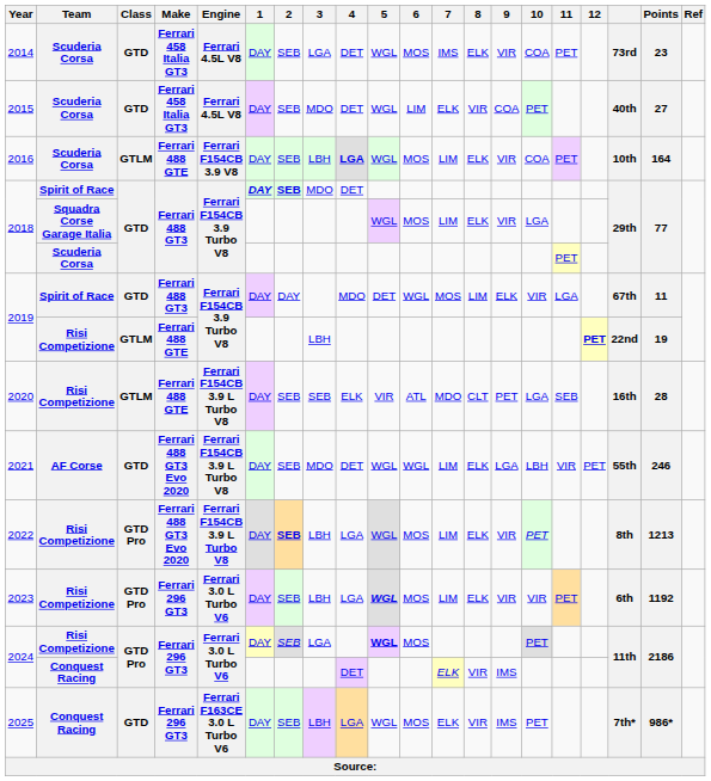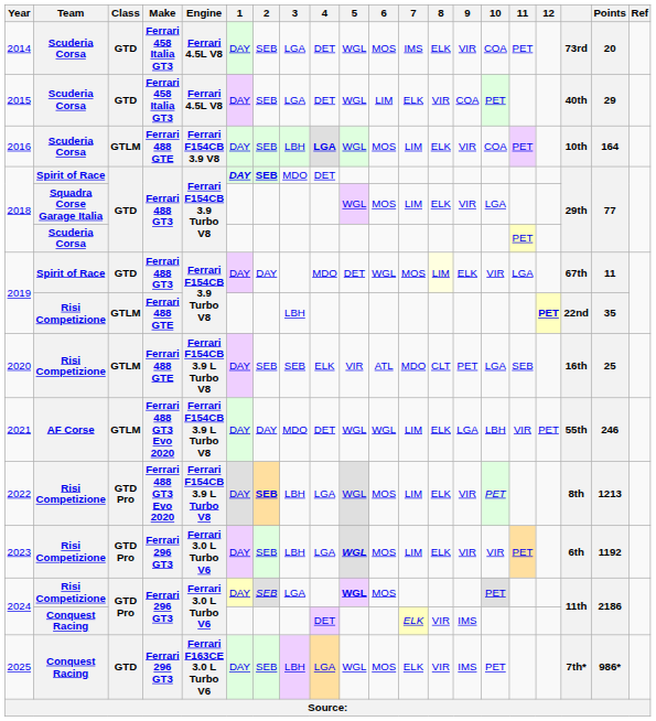 <table class="wikitable" style="text-align:center; font-size:90%">
 <tr>
 <th>Year</th>
 <th>Team</th>
 <th>Class</th>
 <th>Make</th>
 <th>Engine</th>
 <th>1</th>
 <th>2</th>
 <th>3</th>
 <th>4</th>
 <th>5</th>
 <th>6</th>
 <th>7</th>
 <th>8</th>
 <th>9</th>
 <th>10</th>
 <th>11</th>
 <th>12</th>
 <th></th>
 <th>Points</th>
 <th>Ref</th>
 </tr>
 <tr>
 <td><a href='#'>2014</a></td>
 <th><a href='#'>Scuderia Corsa</a></th>
 <th>GTD</th>
 <th><a href='#'>Ferrari 458 Italia GT3</a></th>
 <th><a href='#'>Ferrari</a> 4.5L V8</th>
 <td style="background:#DFFFDF;"><a href='#'>DAY</a><br></td>
 <td><a href='#'>SEB</a></td>
 <td><a href='#'>LGA</a></td>
 <td><a href='#'>DET</a></td>
 <td><a href='#'>WGL</a></td>
 <td><a href='#'>MOS</a></td>
 <td><a href='#'>IMS</a></td>
 <td><a href='#'>ELK</a></td>
 <td><a href='#'>VIR</a></td>
 <td><a href='#'>COA</a></td>
 <td><a href='#'>PET</a></td>
 <td></td>
 <th>73rd</th>
-<th>23</th>
+<th>20</th>
 <td></td>
 </tr>
 <tr>
 <td><a href='#'>2015</a></td>
 <th><a href='#'>Scuderia Corsa</a></th>
 <th>GTD</th>
 <th><a href='#'>Ferrari 458 Italia GT3</a></th>
 <th><a href='#'>Ferrari</a> 4.5L V8</th>
 <td style="background:#EFCFFF;"><a href='#'>DAY</a><br></td>
 <td><a href='#'>SEB</a></td>
-<td><a href='#'>MDO</a></td>
+<td><a href='#'>LGA</a></td>
 <td><a href='#'>DET</a></td>
 <td><a href='#'>WGL</a></td>
 <td><a href='#'>LIM</a></td>
 <td><a href='#'>ELK</a></td>
 <td><a href='#'>VIR</a></td>
 <td><a href='#'>COA</a></td>
 <td style="background:#DFFFDF;"><a href='#'>PET</a><br></td>
 <td></td>
 <td></td>
 <th>40th</th>
-<th>27</th>
+<th>29</th>
 <td></td>
 </tr>
 <tr>
 <td><a href='#'>2016</a></td>
 <th><a href='#'>Scuderia Corsa</a></th>
 <th>GTLM</th>
 <th><a href='#'>Ferrari 488 GTE</a></th>
 <th><a href='#'>Ferrari F154CB</a> 3.9 V8</th>
 <td style="background:#DFFFDF;"><a href='#'>DAY</a><br></td>
 <td style="background:#DFFFDF;"><a href='#'>SEB</a><br></td>
 <td style="background:#DFFFDF;"><a href='#'>LBH</a><br></td>
 <td style="background:#DFDFDF;"><strong><a href='#'>LGA</a></strong><br></td>
 <td style="background:#DFFFDF;"><a href='#'>WGL</a><br></td>
 <td><a href='#'>MOS</a></td>
 <td><a href='#'>LIM</a></td>
 <td><a href='#'>ELK</a></td>
 <td><a href='#'>VIR</a></td>
 <td><a href='#'>COA</a></td>
 <td style="background:#EFCFFF;"><a href='#'>PET</a><br></td>
 <td></td>
 <th>10th</th>
 <th>164</th>
 <td></td>
 </tr>
 <tr>
 <td rowspan=3><a href='#'>2018</a></td>
 <th><a href='#'>Spirit of Race</a></th>
 <th rowspan=3>GTD</th>
 <th rowspan=3><a href='#'>Ferrari 488 GT3</a></th>
 <th rowspan=3><a href='#'>Ferrari F154CB</a> 3.9 Turbo V8</th>
 <td style="background:#DFFFDF;"><strong><em><a href='#'>DAY</a></em></strong><br></td>
 <td style="background:#DFFFDF;"><strong><a href='#'>SEB</a></strong><br></td>
 <td><a href='#'>MDO</a></td>
 <td><a href='#'>DET</a></td>
 <td></td>
 <td></td>
 <td></td>
 <td></td>
 <td></td>
 <td></td>
 <td></td>
 <td></td>
 <th rowspan=3>29th</th>
 <th rowspan=3>77</th>
 <td rowspan="3"></td>
 </tr>
 <tr>
 <th><a href='#'>Squadra Corse Garage Italia</a></th>
 <td></td>
 <td></td>
 <td></td>
 <td></td>
 <td style="background:#EFCFFF;"><a href='#'>WGL</a><br></td>
 <td><a href='#'>MOS</a></td>
 <td><a href='#'>LIM</a></td>
 <td><a href='#'>ELK</a></td>
 <td><a href='#'>VIR</a></td>
 <td><a href='#'>LGA</a></td>
 <td></td>
 <td></td>
 </tr>
 <tr>
 <th><a href='#'>Scuderia Corsa</a></th>
 <td></td>
 <td></td>
 <td></td>
 <td></td>
 <td></td>
 <td></td>
 <td></td>
 <td></td>
 <td></td>
 <td></td>
 <td style="background:#FFFFBF;"><a href='#'>PET</a><br></td>
 <td></td>
 </tr>
 <tr>
 <td rowspan=2><a href='#'>2019</a></td>
 <th><a href='#'>Spirit of Race</a></th>
 <th>GTD</th>
 <th><a href='#'>Ferrari 488 GT3</a></th>
 <th rowspan=2><a href='#'>Ferrari F154CB</a> 3.9 Turbo V8</th>
 <td style="background:#EFCFFF;"><a href='#'>DAY</a><br></td>
 <td><a href='#'>DAY</a></td>
 <td></td>
 <td><a href='#'>MDO</a></td>
 <td><a href='#'>DET</a></td>
 <td><a href='#'>WGL</a></td>
 <td><a href='#'>MOS</a></td>
-<td><a href='#'>LIM</a></td>
+<td style="background: lightyellow;"><a href='#'>LIM</a></td>
 <td><a href='#'>ELK</a></td>
 <td><a href='#'>VIR</a></td>
 <td><a href='#'>LGA</a></td>
 <td></td>
 <th>67th</th>
 <th>11</th>
 <td rowspan="2"></td>
 </tr>
 <tr>
 <th><a href='#'>Risi Competizione</a></th>
 <th>GTLM</th>
 <th><a href='#'>Ferrari 488 GTE</a></th>
 <td></td>
 <td></td>
 <td><a href='#'>LBH</a></td>
 <td></td>
 <td></td>
 <td></td>
 <td></td>
 <td></td>
 <td></td>
 <td></td>
 <td></td>
 <td style="background:#FFFFBF;"><strong><a href='#'>PET</a></strong><br></td>
 <th>22nd</th>
-<th>19</th>
+<th>35</th>
 </tr>
 <tr>
 <td><a href='#'>2020</a></td>
 <th><a href='#'>Risi Competizione</a></th>
 <th>GTLM</th>
 <th><a href='#'>Ferrari 488 GTE</a></th>
 <th><a href='#'>Ferrari F154CB</a> 3.9 L Turbo V8</th>
 <td style="background:#EFCFFF;"><a href='#'>DAY</a><br></td>
 <td><a href='#'>SEB</a></td>
 <td><a href='#'>SEB</a></td>
 <td><a href='#'>ELK</a></td>
 <td><a href='#'>VIR</a></td>
 <td><a href='#'>ATL</a></td>
 <td><a href='#'>MDO</a></td>
 <td><a href='#'>CLT</a></td>
 <td><a href='#'>PET</a></td>
 <td><a href='#'>LGA</a></td>
 <td><a href='#'>SEB</a></td>
 <td></td>
 <th>16th</th>
-<th>28</th>
+<th>25</th>
 <td></td>
 </tr>
 <tr>
 <td><a href='#'>2021</a></td>
 <th><a href='#'>AF Corse</a></th>
-<th>GTD</th>
+<th>GTLM</th>
 <th><a href='#'>Ferrari 488 GT3 Evo 2020</a></th>
 <th><a href='#'>Ferrari F154CB</a> 3.9 L Turbo V8</th>
 <td style="background:#DFFFDF;"><a href='#'>DAY</a><br></td>
-<td><a href='#'>SEB</a></td>
+<td><a href='#'>DAY</a></td>
 <td><a href='#'>MDO</a></td>
 <td><a href='#'>DET</a></td>
 <td><a href='#'>WGL</a></td>
 <td><a href='#'>WGL</a></td>
 <td><a href='#'>LIM</a><br></td>
 <td><a href='#'>ELK</a></td>
 <td><a href='#'>LGA</a></td>
 <td><a href='#'>LBH</a></td>
 <td><a href='#'>VIR</a></td>
 <td><a href='#'>PET</a></td>
 <th>55th</th>
 <th>246</th>
 <td></td>
 </tr>
 <tr>
 <td><a href='#'>2022</a></td>
 <th><a href='#'>Risi Competizione</a></th>
 <th>GTD Pro</th>
 <th><a href='#'>Ferrari 488 GT3 Evo 2020</a></th>
 <th><a href='#'>Ferrari F154CB</a> 3.9 L <a href='#'>Turbo</a> <a href='#'>V8</a></th>
 <td style="background:#DFDFDF;"><a href='#'>DAY</a><br></td>
 <td style="background:#FFDF9F;"><strong><a href='#'>SEB</a></strong><br></td>
 <td><a href='#'>LBH</a></td>
 <td><a href='#'>LGA</a></td>
 <td style="background:#DFDFDF;"><a href='#'>WGL</a><br></td>
 <td><a href='#'>MOS</a></td>
 <td><a href='#'>LIM</a></td>
 <td><a href='#'>ELK</a></td>
 <td><a href='#'>VIR</a></td>
 <td style="background:#DFFFDF"><em><a href='#'>PET</a></em><br></td>
 <td></td>
 <td></td>
 <th>8th</th>
 <th>1213</th>
 <td></td>
 </tr>
 <tr>
 <td><a href='#'>2023</a></td>
 <th><a href='#'>Risi Competizione</a></th>
 <th>GTD Pro</th>
 <th><a href='#'>Ferrari 296 GT3</a></th>
 <th><a href='#'>Ferrari</a> 3.0 L Turbo <a href='#'>V6</a></th>
 <td style="background:#EFCFFF;"><a href='#'>DAY</a><br></td>
 <td style="background:#DFFFDF;"><a href='#'>SEB</a><br></td>
 <td><a href='#'>LBH</a></td>
 <td><a href='#'>LGA</a></td>
 <td style="background:#DFDFDF;"><strong><em><a href='#'>WGL</a></em></strong><br></td>
 <td><a href='#'>MOS</a></td>
 <td><a href='#'>LIM</a></td>
 <td><a href='#'>ELK</a></td>
 <td><a href='#'>VIR</a></td>
 <td><a href='#'>VIR</a></td>
 <td style="background:#FFDF9F;"><a href='#'>PET</a><br></td>
 <td></td>
 <th>6th</th>
 <th>1192</th>
 <td></td>
 </tr>
 <tr>
 <td rowspan=2><a href='#'>2024</a></td>
 <th><a href='#'>Risi Competizione</a></th>
 <th rowspan=2>GTD Pro</th>
 <th rowspan=2><a href='#'>Ferrari 296 GT3</a></th>
 <th rowspan=2><a href='#'>Ferrari</a> 3.0 L Turbo <a href='#'>V6</a></th>
 <td style="background:#FFFFBF;"><a href='#'>DAY</a><br></td>
 <td style="background:#DFDFDF;"><em><a href='#'>SEB</a></em><br></td>
 <td><a href='#'>LGA</a></td>
 <td></td>
 <td style="background:#EFCFFF;"><strong><a href='#'>WGL</a></strong><br></td>
 <td><a href='#'>MOS</a></td>
 <td></td>
 <td></td>
 <td></td>
 <td style="background:#DFDFDF;"><a href='#'>PET</a><br></td>
 <td></td>
 <td></td>
 <th rowspan=2>11th</th>
 <th rowspan=2>2186</th>
 <td rowspan=2></td>
 </tr>
 <tr>
 <th><a href='#'>Conquest Racing</a></th>
 <td></td>
 <td></td>
 <td></td>
 <td style="background:#EFCFFF;"><a href='#'>DET</a><br></td>
 <td></td>
 <td></td>
 <td style="background:#FFFFBF;"><em><a href='#'>ELK</a></em><br></td>
 <td><a href='#'>VIR</a></td>
 <td><a href='#'>IMS</a></td>
 <td></td>
 <td></td>
 <td></td>
 </tr>
 <tr>
 <td><a href='#'>2025</a></td>
 <th><a href='#'>Conquest Racing</a></th>
 <th>GTD</th>
 <th><a href='#'>Ferrari 296 GT3</a></th>
 <th><a href='#'>Ferrari F163CE</a> 3.0 L Turbo V6</th>
 <td style="background:#DFFFDF;"><a href='#'>DAY</a><br></td>
 <td style="background:#DFFFDF;"><a href='#'>SEB</a><br></td>
 <td style="background:#EFCFFF;"><a href='#'>LBH</a><br></td>
 <td style="background:#FFDF9F;"><a href='#'>LGA</a><br></td>
 <td style="background:#;"><a href='#'>WGL</a><br></td>
 <td style="background:#;"><a href='#'>MOS</a><br></td>
 <td style="background:#;"><a href='#'>ELK</a><br></td>
 <td style="background:#;"><a href='#'>VIR</a><br></td>
 <td style="background:#;"><a href='#'>IMS</a><br></td>
 <td style="background:#;"><a href='#'>PET</a><br></td>
 <td></td>
 <td></td>
 <th>7th*</th>
 <th>986*</th>
 </tr>
 <tr>
 <th colspan="20">Source:</th>
 </tr>
 </table>
